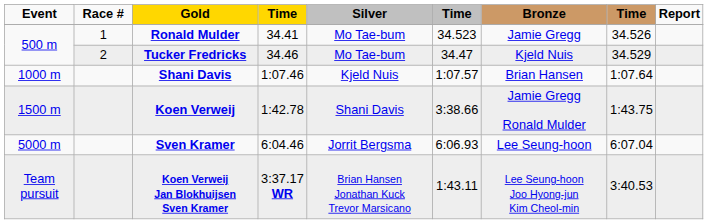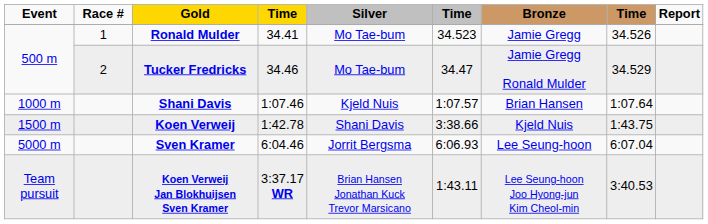 <table class="wikitable">
 <tr>
 <td width="80" align="center"><strong>Event</strong></td>
 <td width="65" align="center"><strong>Race #</strong></td>
 <td width="150" bgcolor="gold" align="center"><strong>Gold</strong></td>
 <td width="50" bgcolor="gold" align="center"><strong>Time</strong></td>
 <td width="150" bgcolor="silver" align="center"><strong>Silver</strong></td>
 <td width="50" bgcolor="silver" align="center"><strong>Time</strong></td>
 <td width="150" bgcolor="#CC9966" align="center"><strong>Bronze</strong></td>
 <td width="50" bgcolor="#CC9966" align="center"><strong>Time</strong></td>
 <td width="50" align="center"><strong>Report</strong></td>
 </tr>
 <tr bgcolor="#cccccc">
 </tr>
 <tr>
 <td rowspan=2 align="center"><a href='#'>500 m</a></td>
 <td align="center">1</td>
 <td align="center"><strong><a href='#'>Ronald Mulder</a></strong><br><small></small></td>
 <td align="center">34.41</td>
 <td align="center"><a href='#'>Mo Tae-bum</a><br><small></small></td>
 <td align="center">34.523</td>
 <td align="center"><a href='#'>Jamie Gregg</a><br><small></small></td>
 <td align="center">34.526</td>
 <td align="center"></td>
 </tr>
 <tr bgcolor="#eeeeee">
 <td align="center">2</td>
 <td align="center"><strong><a href='#'>Tucker Fredricks</a></strong><br><small></small></td>
 <td align="center">34.46</td>
 <td align="center"><a href='#'>Mo Tae-bum</a><br><small></small></td>
 <td align="center">34.47</td>
-<td align="center"><a href='#'>Kjeld Nuis</a><br><small></small></td>
+<td align="center"><a href='#'>Jamie Gregg</a><br><small></small><br><a href='#'>Ronald Mulder</a><br><small></small></td>
 <td align="center">34.529</td>
 <td align="center"></td>
 </tr>
 <tr>
 <td align="center"><a href='#'>1000 m</a></td>
 <td align="center"></td>
 <td align="center"><strong><a href='#'>Shani Davis</a></strong><br><small></small></td>
 <td align="center">1:07.46</td>
 <td align="center"><a href='#'>Kjeld Nuis</a><br><small></small></td>
 <td align="center">1:07.57</td>
 <td align="center"><a href='#'>Brian Hansen</a><br><small></small></td>
 <td align="center">1:07.64</td>
 <td align="center"></td>
 </tr>
 <tr bgcolor="#eeeeee">
 <td align="center"><a href='#'>1500 m</a></td>
 <td align="center"></td>
 <td align="center"><strong><a href='#'>Koen Verweij</a></strong><br><small></small></td>
 <td align="center">1:42.78</td>
 <td align="center"><a href='#'>Shani Davis</a><br><small></small></td>
 <td align="center">3:38.66</td>
-<td align="center"><a href='#'>Jamie Gregg</a><br><small></small><br><a href='#'>Ronald Mulder</a><br><small></small></td>
+<td align="center"><a href='#'>Kjeld Nuis</a><br><small></small></td>
 <td align="center">1:43.75</td>
 <td align="center"></td>
 </tr>
 <tr>
 <td align="center"><a href='#'>5000 m</a></td>
 <td align="center"></td>
 <td align="center"><strong><a href='#'>Sven Kramer</a></strong><br><small></small></td>
 <td align="center">6:04.46</td>
 <td align="center"><a href='#'>Jorrit Bergsma</a><br><small></small></td>
 <td align="center">6:06.93</td>
 <td align="center"><a href='#'>Lee Seung-hoon</a><br><small></small></td>
 <td align="center">6:07.04</td>
 <td align="center"></td>
 </tr>
 <tr bgcolor="#eeeeee">
 <td align="center"><a href='#'>Team pursuit</a></td>
 <td align="center"></td>
 <td align="center"><strong><br><small><a href='#'>Koen Verweij</a><br><a href='#'>Jan Blokhuijsen</a><br><a href='#'>Sven Kramer</a></small></strong></td>
 <td align="center">3:37.17<br><strong><a href='#'>WR</a></strong></td>
 <td align="center"><br><small><a href='#'>Brian Hansen</a><br><a href='#'>Jonathan Kuck</a><br><a href='#'>Trevor Marsicano</a></small></td>
 <td align="center">1:43.11</td>
 <td align="center"><br><small><a href='#'>Lee Seung-hoon</a><br><a href='#'>Joo Hyong-jun</a><br><a href='#'>Kim Cheol-min</a></small></td>
 <td align="center">3:40.53</td>
 <td align="center"></td>
 </tr>
 </table>
